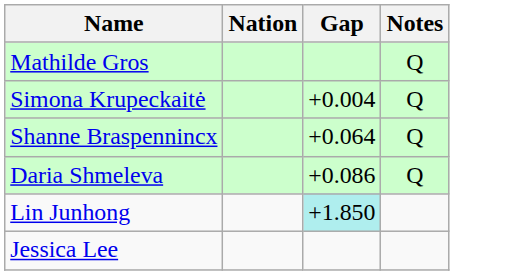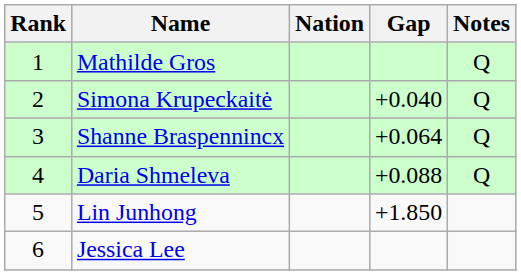 <table class="wikitable sortable" style="text-align:center">
 <tr>
+<th>Rank</th>
 <th>Name</th>
 <th>Nation</th>
 <th>Gap</th>
 <th>Notes</th>
 </tr>
 <tr bgcolor=ccffcc>
+<td>1</td>
 <td align=left><a href='#'>Mathilde Gros</a></td>
 <td align=left></td>
 <td></td>
 <td>Q</td>
 </tr>
 <tr bgcolor=ccffcc>
+<td>2</td>
 <td align=left><a href='#'>Simona Krupeckaitė</a></td>
 <td align=left></td>
-<td>+0.004</td>
+<td>+0.040</td>
 <td>Q</td>
 </tr>
 <tr bgcolor=ccffcc>
+<td>3</td>
 <td align=left><a href='#'>Shanne Braspennincx</a></td>
 <td align=left></td>
 <td>+0.064</td>
 <td>Q</td>
 </tr>
 <tr bgcolor=ccffcc>
+<td>4</td>
 <td align=left><a href='#'>Daria Shmeleva</a></td>
 <td align=left></td>
-<td>+0.086</td>
+<td>+0.088</td>
 <td>Q</td>
 </tr>
 <tr>
+<td>5</td>
 <td align=left><a href='#'>Lin Junhong</a></td>
 <td align=left></td>
-<td style="background: paleturquoise;">+1.850</td>
+<td>+1.850</td>
 <td></td>
 </tr>
 <tr>
+<td>6</td>
 <td align=left><a href='#'>Jessica Lee</a></td>
 <td align=left></td>
 <td></td>
 <td></td>
 </tr>
 </table>
